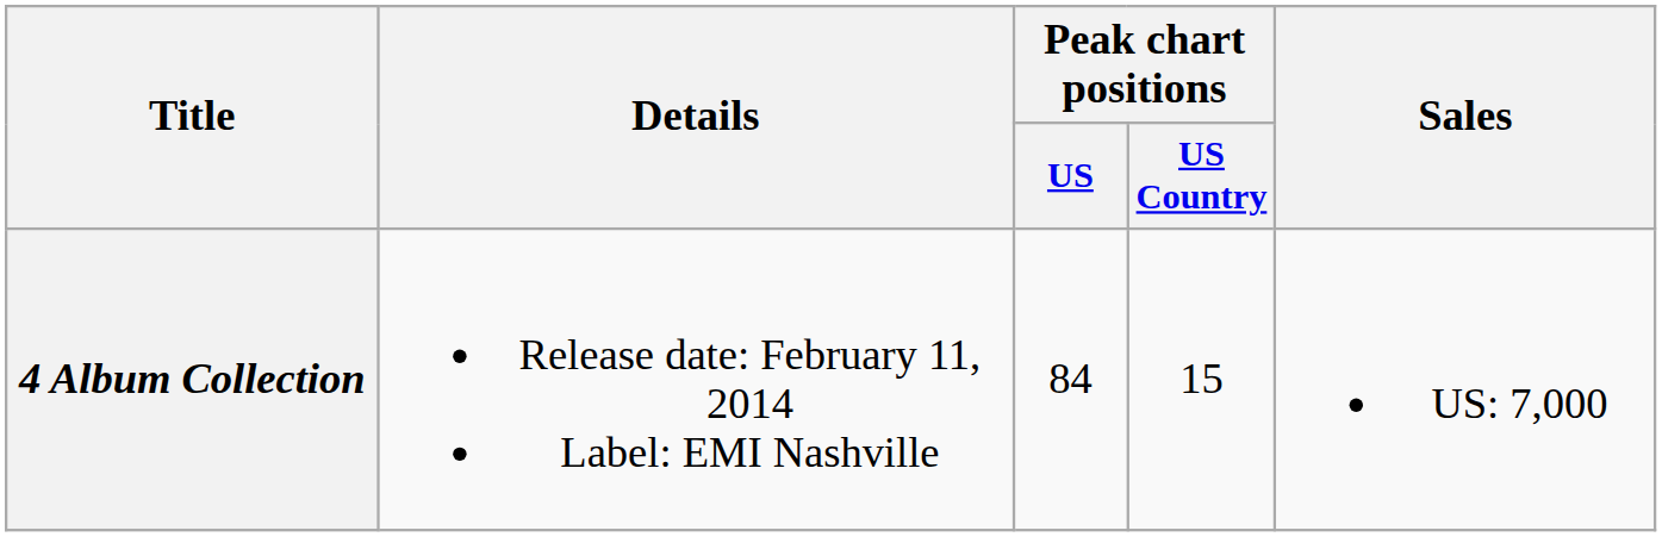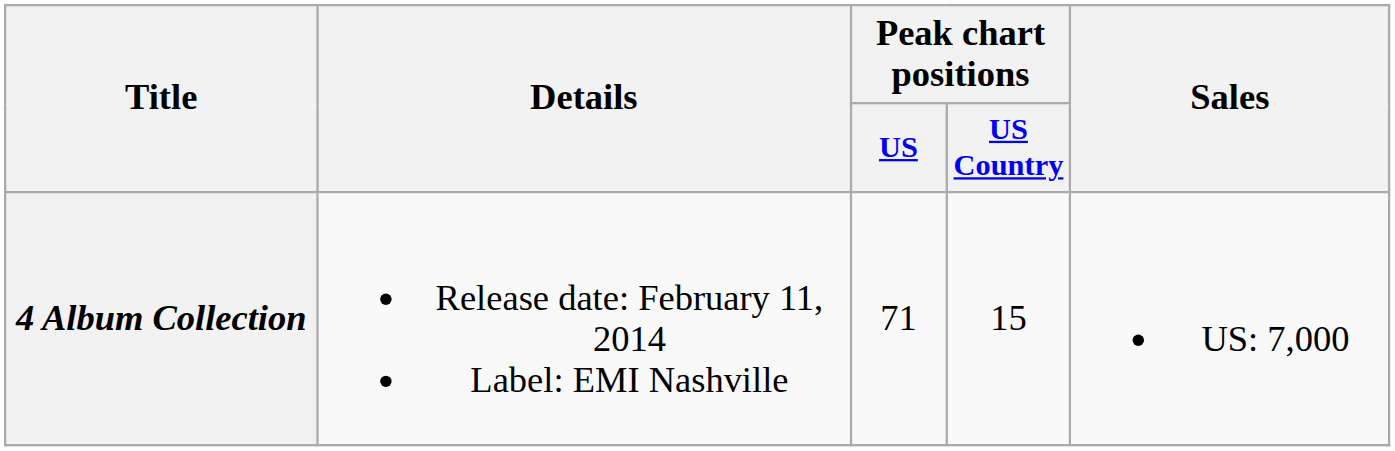 <table class="wikitable plainrowheaders" style="text-align:center;">
 <tr>
 <th scope="col" rowspan="2" style="width:10em">Title</th>
 <th scope="col" rowspan="2" style="width:18em;">Details</th>
 <th scope="col" colspan="2">Peak chart<br>positions</th>
 <th scope="col" rowspan="2" style="width:10em">Sales</th>
 </tr>
 <tr style="font-size:smaller;">
 <th scope="col" style="width:45px;"><a href='#'>US</a><br></th>
 <th scope="col" style="width:45px;"><a href='#'>US Country</a><br></th>
 </tr>
 <tr>
 <th scope="row"><em>4 Album Collection</em></th>
 <td><br><ul><li>Release date: February 11, 2014</li><li>Label: EMI Nashville</li></ul></td>
-<td>84</td>
+<td>71</td>
 <td>15</td>
 <td><br><ul><li>US: 7,000</li></ul></td>
 </tr>
 </table>
